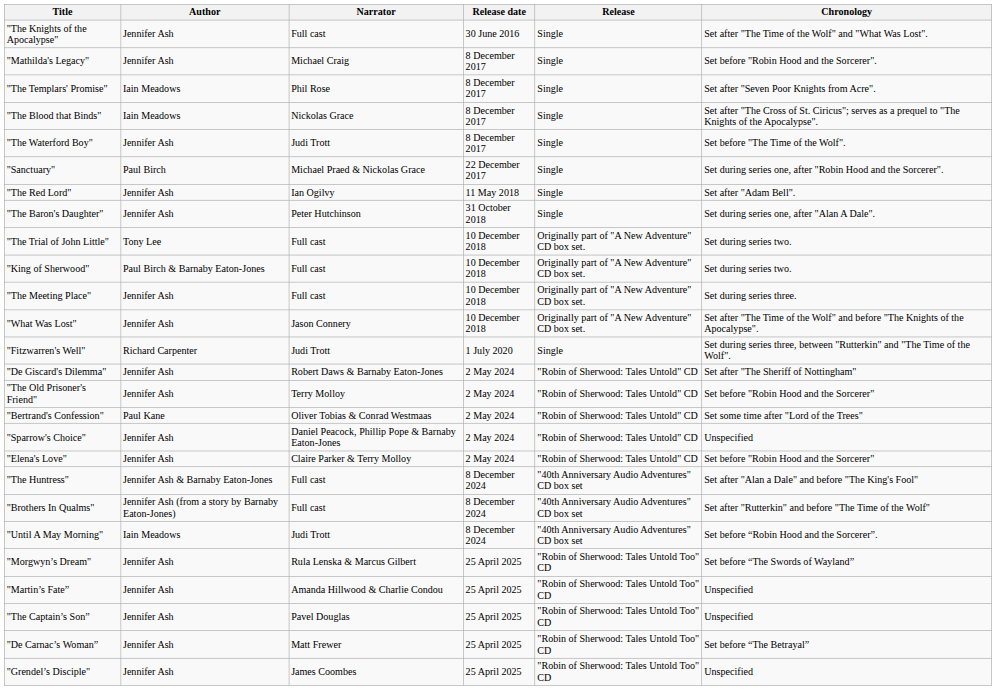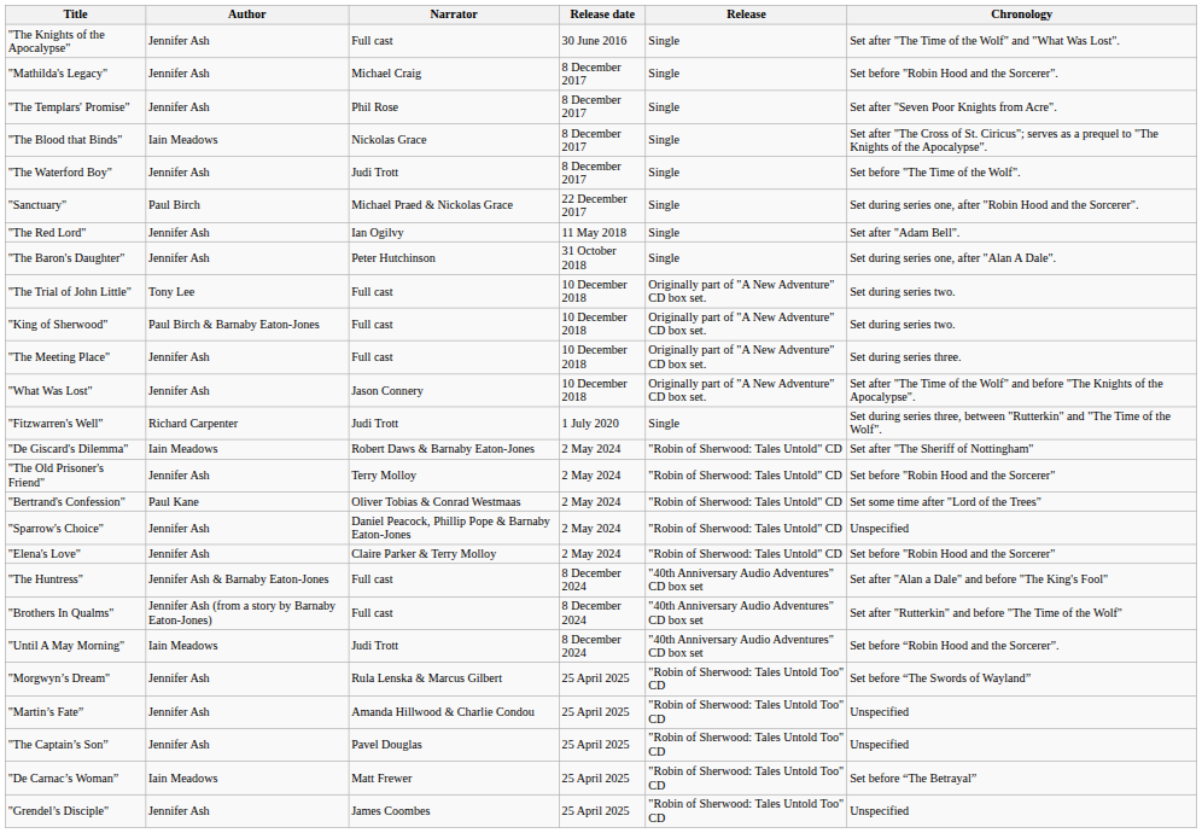 <table class="wikitable">
 <tr>
 <th>Title</th>
 <th>Author</th>
 <th>Narrator</th>
 <th>Release date</th>
 <th>Release</th>
 <th>Chronology</th>
 </tr>
 <tr>
 <td>"The Knights of the Apocalypse"</td>
 <td>Jennifer Ash</td>
 <td>Full cast</td>
 <td>30 June 2016</td>
 <td>Single</td>
 <td>Set after "The Time of the Wolf" and "What Was Lost".</td>
 </tr>
 <tr>
 <td>"Mathilda's Legacy"</td>
 <td>Jennifer Ash</td>
 <td>Michael Craig</td>
 <td>8 December 2017</td>
 <td>Single</td>
 <td>Set before "Robin Hood and the Sorcerer".</td>
 </tr>
 <tr>
 <td>"The Templars' Promise"</td>
-<td>Iain Meadows</td>
+<td>Jennifer Ash</td>
 <td>Phil Rose</td>
 <td>8 December 2017</td>
 <td>Single</td>
 <td>Set after "Seven Poor Knights from Acre".</td>
 </tr>
 <tr>
 <td>"The Blood that Binds"</td>
 <td>Iain Meadows</td>
 <td>Nickolas Grace</td>
 <td>8 December 2017</td>
 <td>Single</td>
 <td>Set after "The Cross of St. Ciricus"; serves as a prequel to "The Knights of the Apocalypse".</td>
 </tr>
 <tr>
 <td>"The Waterford Boy"</td>
 <td>Jennifer Ash</td>
 <td>Judi Trott</td>
 <td>8 December 2017</td>
 <td>Single</td>
 <td>Set before "The Time of the Wolf".</td>
 </tr>
 <tr>
 <td>"Sanctuary"</td>
 <td>Paul Birch</td>
 <td>Michael Praed & Nickolas Grace</td>
 <td>22 December 2017</td>
 <td>Single</td>
 <td>Set during series one, after "Robin Hood and the Sorcerer".</td>
 </tr>
 <tr>
 <td>"The Red Lord"</td>
 <td>Jennifer Ash</td>
 <td>Ian Ogilvy</td>
 <td>11 May 2018</td>
 <td>Single</td>
 <td>Set after "Adam Bell".</td>
 </tr>
 <tr>
 <td>"The Baron's Daughter"</td>
 <td>Jennifer Ash</td>
 <td>Peter Hutchinson</td>
 <td>31 October 2018</td>
 <td>Single</td>
 <td>Set during series one, after "Alan A Dale".</td>
 </tr>
 <tr>
 <td>"The Trial of John Little"</td>
 <td>Tony Lee</td>
 <td>Full cast</td>
 <td>10 December 2018</td>
 <td>Originally part of "A New Adventure" CD box set.</td>
 <td>Set during series two.</td>
 </tr>
 <tr>
 <td>"King of Sherwood"</td>
 <td>Paul Birch & Barnaby Eaton-Jones</td>
 <td>Full cast</td>
 <td>10 December 2018</td>
 <td>Originally part of "A New Adventure" CD box set.</td>
 <td>Set during series two.</td>
 </tr>
 <tr>
 <td>"The Meeting Place"</td>
 <td>Jennifer Ash</td>
 <td>Full cast</td>
 <td>10 December 2018</td>
 <td>Originally part of "A New Adventure" CD box set.</td>
 <td>Set during series three.</td>
 </tr>
 <tr>
 <td>"What Was Lost"</td>
 <td>Jennifer Ash</td>
 <td>Jason Connery</td>
 <td>10 December 2018</td>
 <td>Originally part of "A New Adventure" CD box set.</td>
 <td>Set after "The Time of the Wolf" and before "The Knights of the Apocalypse".</td>
 </tr>
 <tr>
 <td>"Fitzwarren's Well"</td>
 <td>Richard Carpenter</td>
 <td>Judi Trott</td>
 <td>1 July 2020</td>
 <td>Single</td>
 <td>Set during series three, between "Rutterkin" and "The Time of the Wolf".</td>
 </tr>
 <tr>
 <td>"De Giscard's Dilemma"</td>
-<td>Jennifer Ash</td>
+<td>Iain Meadows</td>
 <td>Robert Daws & Barnaby Eaton-Jones</td>
 <td>2 May 2024</td>
 <td>"Robin of Sherwood: Tales Untold" CD</td>
 <td>Set after "The Sheriff of Nottingham"</td>
 </tr>
 <tr>
 <td>"The Old Prisoner's Friend"</td>
 <td>Jennifer Ash</td>
 <td>Terry Molloy</td>
 <td>2 May 2024</td>
 <td>"Robin of Sherwood: Tales Untold" CD</td>
 <td>Set before "Robin Hood and the Sorcerer"</td>
 </tr>
 <tr>
 <td>"Bertrand's Confession"</td>
 <td>Paul Kane</td>
 <td>Oliver Tobias & Conrad Westmaas</td>
 <td>2 May 2024</td>
 <td>"Robin of Sherwood: Tales Untold" CD</td>
 <td>Set some time after "Lord of the Trees"</td>
 </tr>
 <tr>
 <td>"Sparrow's Choice"</td>
 <td>Jennifer Ash</td>
 <td>Daniel Peacock, Phillip Pope & Barnaby Eaton-Jones</td>
 <td>2 May 2024</td>
 <td>"Robin of Sherwood: Tales Untold" CD</td>
 <td>Unspecified</td>
 </tr>
 <tr>
 <td>"Elena's Love"</td>
 <td>Jennifer Ash</td>
 <td>Claire Parker & Terry Molloy</td>
 <td>2 May 2024</td>
 <td>"Robin of Sherwood: Tales Untold" CD</td>
 <td>Set before "Robin Hood and the Sorcerer"</td>
 </tr>
 <tr>
 <td>"The Huntress"</td>
 <td>Jennifer Ash & Barnaby Eaton-Jones</td>
 <td>Full cast</td>
 <td>8 December 2024</td>
 <td>"40th Anniversary Audio Adventures" CD box set</td>
 <td>Set after "Alan a Dale" and before "The King's Fool"</td>
 </tr>
 <tr>
 <td>"Brothers In Qualms"</td>
 <td>Jennifer Ash (from a story by Barnaby Eaton-Jones)</td>
 <td>Full cast</td>
 <td>8 December 2024</td>
 <td>"40th Anniversary Audio Adventures" CD box set</td>
 <td>Set after "Rutterkin" and before "The Time of the Wolf"</td>
 </tr>
 <tr>
 <td>"Until A May Morning"</td>
 <td>Iain Meadows</td>
 <td>Judi Trott</td>
 <td>8 December 2024</td>
 <td>"40th Anniversary Audio Adventures" CD box set</td>
 <td>Set before “Robin Hood and the Sorcerer”.</td>
 </tr>
 <tr>
 <td>"Morgwyn’s Dream"</td>
 <td>Jennifer Ash</td>
 <td>Rula Lenska & Marcus Gilbert</td>
 <td>25 April 2025</td>
 <td>"Robin of Sherwood: Tales Untold Too"  CD</td>
 <td>Set before “The Swords of Wayland”</td>
 </tr>
 <tr>
 <td>"Martin’s Fate”</td>
 <td>Jennifer Ash</td>
 <td>Amanda Hillwood & Charlie Condou</td>
 <td>25 April 2025</td>
 <td>"Robin of Sherwood: Tales Untold Too"  CD</td>
 <td>Unspecified</td>
 </tr>
 <tr>
 <td>"The Captain’s Son”</td>
 <td>Jennifer Ash</td>
 <td>Pavel Douglas</td>
 <td>25 April 2025</td>
 <td>"Robin of Sherwood: Tales Untold Too"  CD</td>
 <td>Unspecified</td>
 </tr>
 <tr>
 <td>"De Carnac’s Woman”</td>
-<td>Jennifer Ash</td>
+<td>Iain Meadows</td>
 <td>Matt Frewer</td>
 <td>25 April 2025</td>
 <td>"Robin of Sherwood: Tales Untold Too"  CD</td>
 <td>Set before “The Betrayal”</td>
 </tr>
 <tr>
 <td>"Grendel’s Disciple"</td>
 <td>Jennifer Ash</td>
 <td>James Coombes</td>
 <td>25 April 2025</td>
 <td>"Robin of Sherwood: Tales Untold Too"  CD</td>
 <td>Unspecified</td>
 </tr>
 </table>
